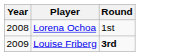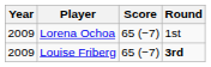 <table class="wikitable">
 <tr>
 <th>Year</th>
 <th>Player</th>
+<th>Score</th>
 <th>Round</th>
 </tr>
 <tr>
-<td>2008</td>
+<td>2009</td>
 <td><a href='#'>Lorena Ochoa</a></td>
+<td>65 (−7)</td>
 <td>1st</td>
 </tr>
 <tr>
 <td>2009</td>
 <td><a href='#'>Louise Friberg</a></td>
+<td>65 (−7)</td>
 <td><strong>3rd</strong></td>
 </tr>
 </table>
